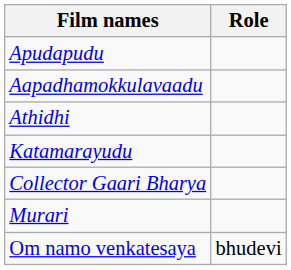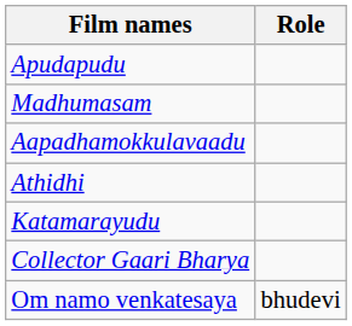 <table class="wikitable">
 <tr>
 <th>Film names</th>
 <th>Role</th>
 </tr>
 <tr>
 <td><em><a href='#'>Apudapudu</a></em></td>
+<td></td>
+</tr>
+<tr>
+<td><em><a href='#'>Madhumasam</a></em></td>
 <td></td>
 </tr>
 <tr>
 <td><em><a href='#'>Aapadhamokkulavaadu</a></em></td>
 <td></td>
 </tr>
 <tr>
 <td><a href='#'><em>Athidhi</em></a></td>
 <td></td>
 </tr>
 <tr>
 <td><em><a href='#'>Katamarayudu</a></em></td>
 <td></td>
 </tr>
 <tr>
 <td><em><a href='#'>Collector Gaari Bharya</a></em></td>
 <td></td>
 </tr>
 <tr>
-<td><em><a href='#'>Murari</a></em></td>
-<td></td>
-</tr>
-<tr>
 <td><a href='#'>Om namo venkatesaya</a></td>
 <td>bhudevi</td>
 </tr>
 </table>
